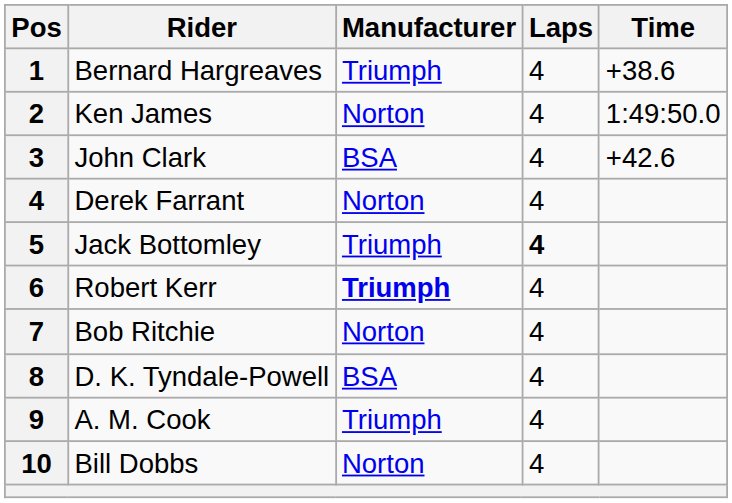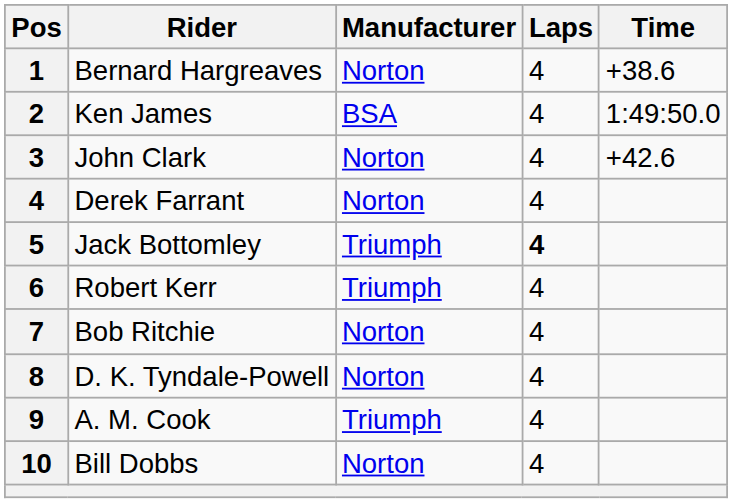 <table class="wikitable" style="font-size: 95%;">
 <tr>
 <th>Pos</th>
 <th>Rider</th>
 <th>Manufacturer</th>
 <th>Laps</th>
 <th>Time</th>
 </tr>
 <tr>
 <th>1</th>
 <td>Bernard Hargreaves</td>
-<td><a href='#'>Triumph</a></td>
+<td><a href='#'>Norton</a></td>
 <td>4</td>
 <td>+38.6</td>
 </tr>
 <tr>
 <th>2</th>
 <td>Ken James</td>
-<td><a href='#'>Norton</a></td>
+<td><a href='#'>BSA</a></td>
 <td>4</td>
 <td>1:49:50.0</td>
 </tr>
 <tr>
 <th>3</th>
 <td>John Clark</td>
-<td><a href='#'>BSA</a></td>
+<td><a href='#'>Norton</a></td>
 <td>4</td>
 <td>+42.6</td>
 </tr>
 <tr>
 <th>4</th>
 <td>Derek Farrant</td>
 <td><a href='#'>Norton</a></td>
 <td>4</td>
 <td></td>
 </tr>
 <tr>
 <th>5</th>
 <td>Jack Bottomley</td>
 <td><a href='#'>Triumph</a></td>
 <td><strong>4</strong></td>
 <td></td>
 </tr>
 <tr>
 <th>6</th>
 <td>Robert Kerr</td>
-<td><strong><a href='#'>Triumph</a></strong></td>
+<td><a href='#'>Triumph</a></td>
 <td>4</td>
 <td></td>
 </tr>
 <tr>
 <th>7</th>
 <td>Bob Ritchie</td>
 <td><a href='#'>Norton</a></td>
 <td>4</td>
 <td></td>
 </tr>
 <tr>
 <th>8</th>
 <td>D. K. Tyndale-Powell</td>
-<td><a href='#'>BSA</a></td>
+<td><a href='#'>Norton</a></td>
 <td>4</td>
 <td></td>
 </tr>
 <tr>
 <th>9</th>
 <td>A. M. Cook</td>
 <td><a href='#'>Triumph</a></td>
 <td>4</td>
 <td></td>
 </tr>
 <tr>
 <th>10</th>
 <td>Bill Dobbs</td>
 <td><a href='#'>Norton</a></td>
 <td>4</td>
 <td></td>
 </tr>
 <tr>
 <th colspan=5></th>
 </tr>
 </table>
